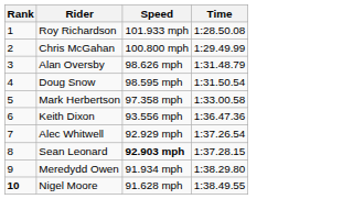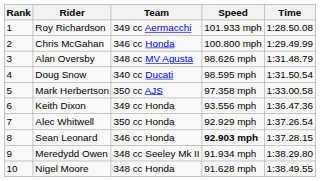 <table class="wikitable" style="font-size: 95%;">
 <tr style="background:#efefef;">
 <th>Rank</th>
 <th>Rider</th>
+<th>Team</th>
 <th>Speed</th>
 <th>Time</th>
 </tr>
 <tr>
 <td>1</td>
 <td> Roy Richardson</td>
+<td>349 cc <a href='#'>Aermacchi</a></td>
 <td>101.933 mph</td>
 <td>1:28.50.08</td>
 </tr>
 <tr>
 <td>2</td>
 <td>  Chris McGahan</td>
+<td>346 cc <a href='#'>Honda</a></td>
 <td>100.800 mph</td>
 <td>1:29.49.99</td>
 </tr>
 <tr>
 <td>3</td>
 <td>  Alan Oversby</td>
+<td>348 cc <a href='#'>MV Agusta</a></td>
 <td>98.626 mph</td>
 <td>1:31.48.79</td>
 </tr>
 <tr>
 <td>4</td>
 <td>  Doug Snow</td>
+<td>340 cc <a href='#'>Ducati</a></td>
 <td>98.595 mph</td>
 <td>1:31.50.54</td>
 </tr>
 <tr>
 <td>5</td>
 <td> Mark Herbertson</td>
+<td>350 cc <a href='#'>AJS</a></td>
 <td>97.358 mph</td>
 <td>1:33.00.58</td>
 </tr>
 <tr>
 <td>6</td>
 <td> Keith Dixon</td>
+<td>349 cc Honda</td>
 <td>93.556 mph</td>
 <td>1:36.47.36</td>
 </tr>
 <tr>
 <td>7</td>
 <td> Alec Whitwell</td>
+<td>350 cc Honda</td>
 <td>92.929 mph</td>
 <td>1:37.26.54</td>
 </tr>
 <tr>
 <td>8</td>
 <td> Sean Leonard</td>
+<td>346 cc Honda</td>
 <td><strong>92.903 mph</strong></td>
 <td>1:37.28.15</td>
 </tr>
 <tr>
 <td>9</td>
 <td> Meredydd Owen</td>
+<td>348 cc Seeley Mk II</td>
 <td>91.934 mph</td>
 <td>1:38.29.80</td>
 </tr>
 <tr>
-<td><strong>10</strong></td>
+<td>10</td>
 <td> Nigel Moore</td>
+<td>348 cc Honda</td>
 <td>91.628 mph</td>
 <td>1:38.49.55</td>
 </tr>
 </table>
